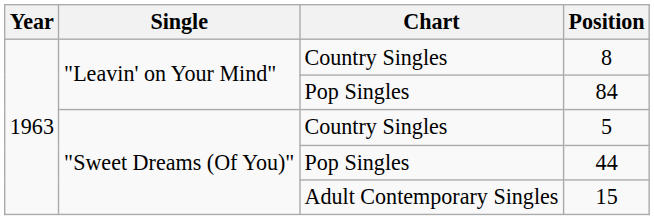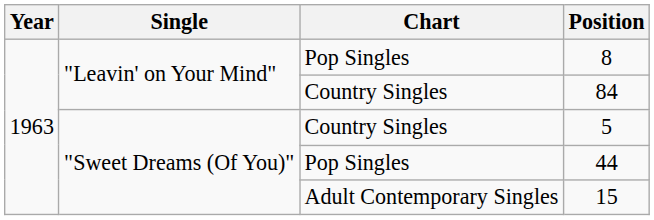 <table class="wikitable">
 <tr>
 <th>Year</th>
 <th>Single</th>
 <th>Chart</th>
 <th>Position</th>
 </tr>
 <tr>
 <td rowspan="5">1963</td>
 <td rowspan="2">"Leavin' on Your Mind"</td>
-<td>Country Singles</td>
+<td>Pop Singles</td>
 <td align="center">8</td>
 </tr>
 <tr>
-<td>Pop Singles</td>
+<td>Country Singles</td>
 <td align="center">84</td>
 </tr>
 <tr>
 <td rowspan="3">"Sweet Dreams (Of You)"</td>
 <td>Country Singles</td>
 <td align="center">5</td>
 </tr>
 <tr>
 <td>Pop Singles</td>
 <td align="center">44</td>
 </tr>
 <tr>
 <td>Adult Contemporary Singles</td>
 <td align="center">15</td>
 </tr>
 </table>
